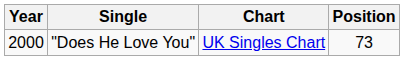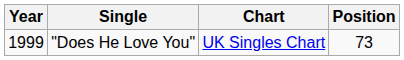 <table class="wikitable">
 <tr>
 <th>Year</th>
 <th>Single</th>
 <th>Chart</th>
 <th>Position</th>
 </tr>
 <tr>
-<td>2000</td>
+<td>1999</td>
 <td>"Does He Love You"</td>
 <td><a href='#'>UK Singles Chart</a></td>
 <td align="center">73</td>
 </tr>
 </table>
